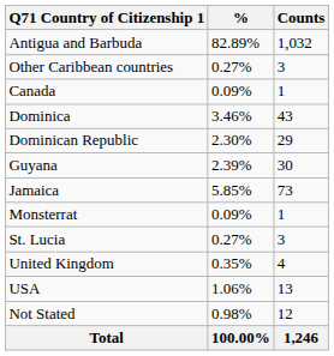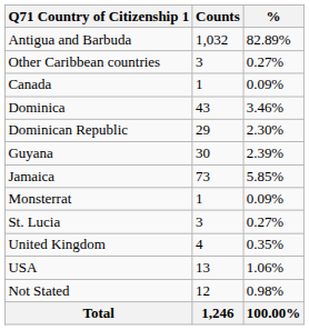 <table class="wikitable sortable">
 <tr>
 <th>Q71 Country of Citizenship 1</th>
+<th>Counts</th>
 <th>%</th>
-<th>Counts</th>
 </tr>
 <tr>
 <td>Antigua and Barbuda</td>
+<td>1,032</td>
 <td>82.89%</td>
-<td>1,032</td>
 </tr>
 <tr>
 <td>Other Caribbean countries</td>
+<td>3</td>
 <td>0.27%</td>
-<td>3</td>
 </tr>
 <tr>
 <td>Canada</td>
+<td>1</td>
 <td>0.09%</td>
-<td>1</td>
 </tr>
 <tr>
 <td>Dominica</td>
+<td>43</td>
 <td>3.46%</td>
-<td>43</td>
 </tr>
 <tr>
 <td>Dominican Republic</td>
+<td>29</td>
 <td>2.30%</td>
-<td>29</td>
 </tr>
 <tr>
 <td>Guyana</td>
+<td>30</td>
 <td>2.39%</td>
-<td>30</td>
 </tr>
 <tr>
 <td>Jamaica</td>
+<td>73</td>
 <td>5.85%</td>
-<td>73</td>
 </tr>
 <tr>
 <td>Monsterrat</td>
+<td>1</td>
 <td>0.09%</td>
-<td>1</td>
 </tr>
 <tr>
 <td>St. Lucia</td>
+<td>3</td>
 <td>0.27%</td>
-<td>3</td>
 </tr>
 <tr>
 <td>United Kingdom</td>
+<td>4</td>
 <td>0.35%</td>
-<td>4</td>
 </tr>
 <tr>
 <td>USA</td>
+<td>13</td>
 <td>1.06%</td>
-<td>13</td>
 </tr>
 <tr>
 <td>Not Stated</td>
+<td>12</td>
 <td>0.98%</td>
-<td>12</td>
 </tr>
 <tr>
 <th>Total</th>
+<th>1,246</th>
 <th>100.00%</th>
-<th>1,246</th>
 </tr>
 </table>
